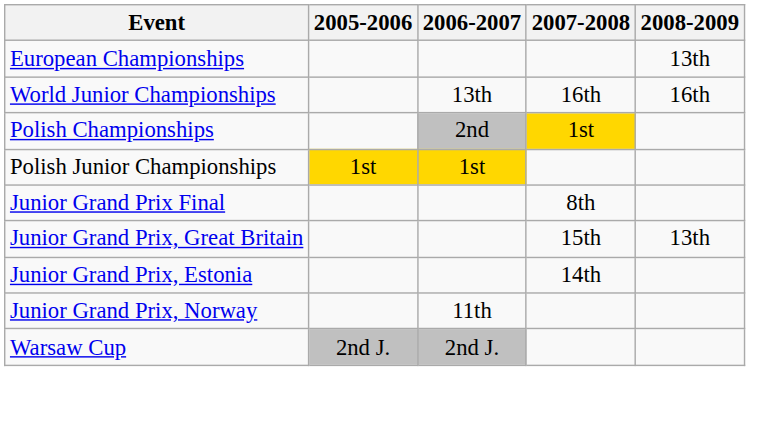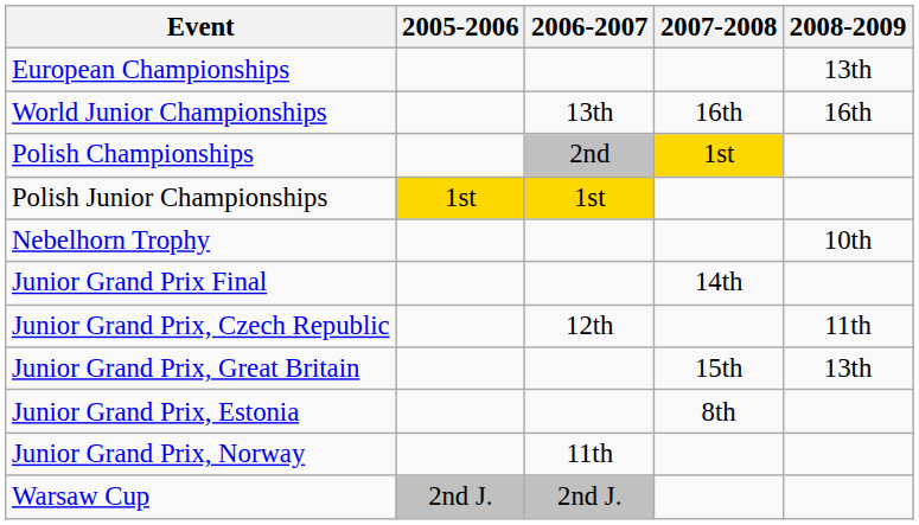 <table class="wikitable">
 <tr>
 <th>Event</th>
 <th>2005-2006</th>
 <th>2006-2007</th>
 <th>2007-2008</th>
 <th>2008-2009</th>
 </tr>
 <tr>
 <td><a href='#'>European Championships</a></td>
 <td></td>
 <td></td>
 <td></td>
 <td align="center">13th</td>
 </tr>
 <tr>
 <td><a href='#'>World Junior Championships</a></td>
 <td></td>
 <td align="center">13th</td>
 <td align="center">16th</td>
 <td align="center">16th</td>
 </tr>
 <tr>
 <td><a href='#'>Polish Championships</a></td>
 <td></td>
 <td align="center" bgcolor="silver">2nd</td>
 <td align="center" bgcolor="gold">1st</td>
 <td></td>
 </tr>
 <tr>
 <td>Polish Junior Championships</td>
 <td align="center" bgcolor="gold">1st</td>
 <td align="center" bgcolor="gold">1st</td>
 <td></td>
 <td></td>
 </tr>
 <tr>
+<td><a href='#'>Nebelhorn Trophy</a></td>
+<td></td>
+<td></td>
+<td></td>
+<td align="center">10th</td>
+</tr>
+<tr>
 <td><a href='#'>Junior Grand Prix Final</a></td>
 <td></td>
 <td></td>
-<td align="center">8th</td>
+<td align="center">14th</td>
 <td></td>
+</tr>
+<tr>
+<td><a href='#'>Junior Grand Prix, Czech Republic</a></td>
+<td></td>
+<td align="center">12th</td>
+<td></td>
+<td align="center">11th</td>
 </tr>
 <tr>
 <td><a href='#'>Junior Grand Prix, Great Britain</a></td>
 <td></td>
 <td></td>
 <td align="center">15th</td>
 <td align="center">13th</td>
 </tr>
 <tr>
 <td><a href='#'>Junior Grand Prix, Estonia</a></td>
 <td></td>
 <td></td>
-<td align="center">14th</td>
+<td align="center">8th</td>
 <td></td>
 </tr>
 <tr>
 <td><a href='#'>Junior Grand Prix, Norway</a></td>
 <td></td>
 <td align="center">11th</td>
 <td></td>
 <td></td>
 </tr>
 <tr>
 <td><a href='#'>Warsaw Cup</a></td>
 <td align="center" bgcolor="silver">2nd J.</td>
 <td align="center" bgcolor="silver">2nd J.</td>
 <td></td>
 <td></td>
 </tr>
 </table>
